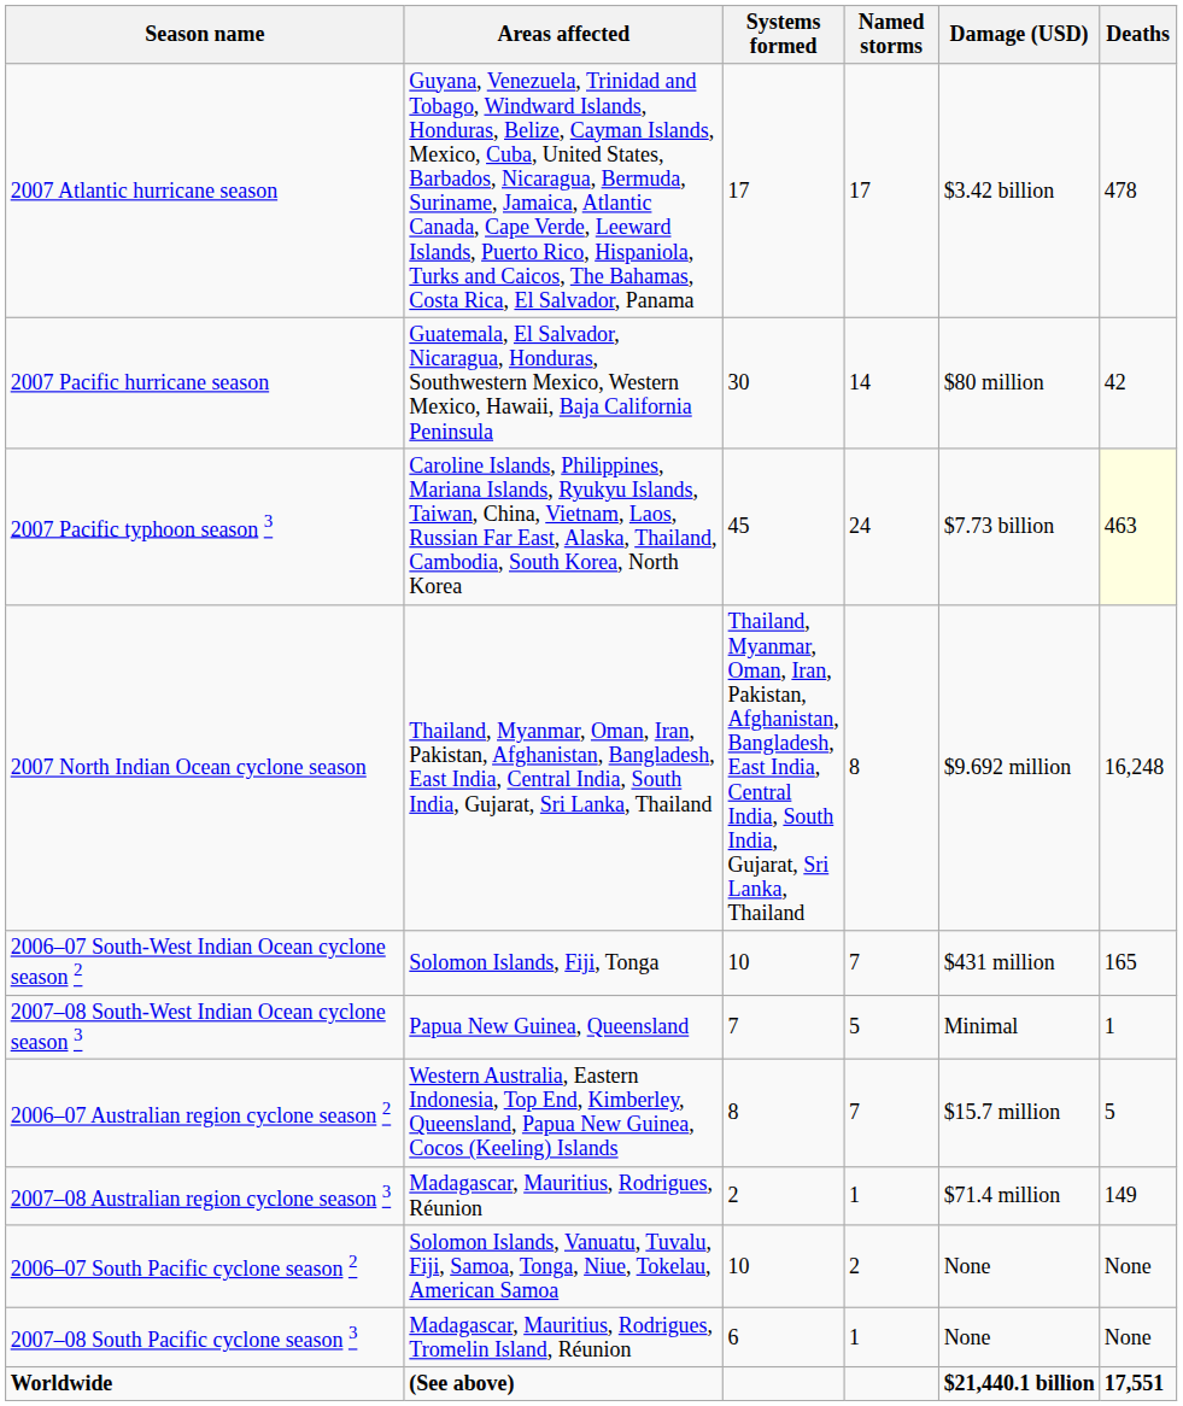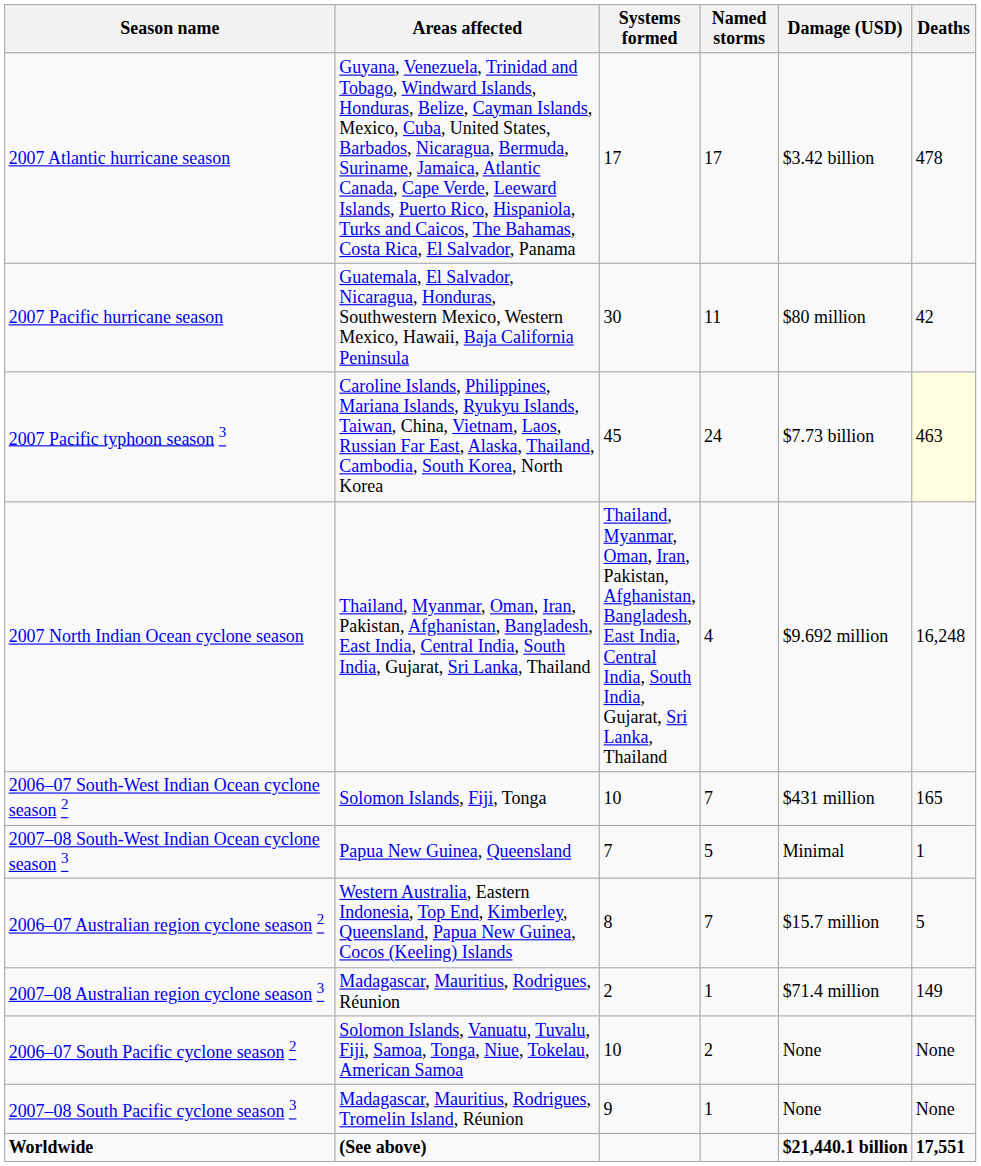 <table class="wikitable sortable">
 <tr>
 <th width="320"><strong>Season name</strong></th>
 <th width="250"><strong>Areas affected</strong></th>
 <th width="65"><strong>Systems formed</strong></th>
 <th width="65"><strong>Named storms</strong></th>
 <th width="100"><strong>Damage (USD)</strong></th>
 <th width="50"><strong>Deaths</strong></th>
 </tr>
 <tr>
 <td><a href='#'>2007 Atlantic hurricane season</a></td>
 <td><a href='#'>Guyana</a>, <a href='#'>Venezuela</a>, <a href='#'>Trinidad and Tobago</a>, <a href='#'>Windward Islands</a>, <a href='#'>Honduras</a>, <a href='#'>Belize</a>, <a href='#'>Cayman Islands</a>, Mexico, <a href='#'>Cuba</a>, United States, <a href='#'>Barbados</a>, <a href='#'>Nicaragua</a>, <a href='#'>Bermuda</a>, <a href='#'>Suriname</a>, <a href='#'>Jamaica</a>, <a href='#'>Atlantic Canada</a>, <a href='#'>Cape Verde</a>, <a href='#'>Leeward Islands</a>, <a href='#'>Puerto Rico</a>, <a href='#'>Hispaniola</a>, <a href='#'>Turks and Caicos</a>, <a href='#'>The Bahamas</a>, <a href='#'>Costa Rica</a>, <a href='#'>El Salvador</a>, Panama</td>
 <td>17</td>
 <td>17</td>
 <td>$3.42 billion</td>
 <td>478</td>
 </tr>
 <tr>
 <td><a href='#'>2007 Pacific hurricane season</a></td>
 <td><a href='#'>Guatemala</a>, <a href='#'>El Salvador</a>, <a href='#'>Nicaragua</a>, <a href='#'>Honduras</a>, Southwestern Mexico, Western Mexico, Hawaii, <a href='#'>Baja California Peninsula</a></td>
 <td>30</td>
-<td>14</td>
+<td>11</td>
 <td>$80 million</td>
 <td>42</td>
 </tr>
 <tr>
 <td><a href='#'>2007 Pacific typhoon season</a> <a href='#'><sup>3</sup></a></td>
 <td><a href='#'>Caroline Islands</a>, <a href='#'>Philippines</a>, <a href='#'>Mariana Islands</a>, <a href='#'>Ryukyu Islands</a>, <a href='#'>Taiwan</a>, China, <a href='#'>Vietnam</a>, <a href='#'>Laos</a>, <a href='#'>Russian Far East</a>, <a href='#'>Alaska</a>, <a href='#'>Thailand</a>, <a href='#'>Cambodia</a>, <a href='#'>South Korea</a>, North Korea</td>
 <td>45</td>
 <td>24</td>
 <td>$7.73 billion</td>
 <td style="background: lightyellow;">463</td>
 </tr>
 <tr>
 <td><a href='#'>2007 North Indian Ocean cyclone season</a></td>
 <td><a href='#'>Thailand</a>, <a href='#'>Myanmar</a>, <a href='#'>Oman</a>, <a href='#'>Iran</a>, Pakistan, <a href='#'>Afghanistan</a>, <a href='#'>Bangladesh</a>, <a href='#'>East India</a>, <a href='#'>Central India</a>, <a href='#'>South India</a>, Gujarat, <a href='#'>Sri Lanka</a>, Thailand</td>
 <td><a href='#'>Thailand</a>, <a href='#'>Myanmar</a>, <a href='#'>Oman</a>, <a href='#'>Iran</a>, Pakistan, <a href='#'>Afghanistan</a>, <a href='#'>Bangladesh</a>, <a href='#'>East India</a>, <a href='#'>Central India</a>, <a href='#'>South India</a>, Gujarat, <a href='#'>Sri Lanka</a>, Thailand</td>
-<td>8</td>
+<td>4</td>
 <td>$9.692 million</td>
 <td>16,248</td>
 </tr>
 <tr>
 <td><a href='#'>2006–07 South-West Indian Ocean cyclone season</a> <a href='#'><sup>2</sup></a></td>
 <td><a href='#'>Solomon Islands</a>, <a href='#'>Fiji</a>, Tonga</td>
 <td>10</td>
 <td>7</td>
 <td>$431 million</td>
 <td>165</td>
 </tr>
 <tr>
 <td><a href='#'>2007–08 South-West Indian Ocean cyclone season</a> <a href='#'><sup>3</sup></a></td>
 <td><a href='#'>Papua New Guinea</a>, <a href='#'>Queensland</a></td>
 <td>7</td>
 <td>5</td>
 <td>Minimal</td>
 <td>1</td>
 </tr>
 <tr>
 <td><a href='#'>2006–07 Australian region cyclone season</a> <a href='#'><sup>2</sup></a></td>
 <td><a href='#'>Western Australia</a>, Eastern <a href='#'>Indonesia</a>, <a href='#'>Top End</a>, <a href='#'>Kimberley</a>, <a href='#'>Queensland</a>, <a href='#'>Papua New Guinea</a>, <a href='#'>Cocos (Keeling) Islands</a></td>
 <td>8</td>
 <td>7</td>
 <td>$15.7 million</td>
 <td>5</td>
 </tr>
 <tr>
 <td><a href='#'>2007–08 Australian region cyclone season</a> <a href='#'><sup>3</sup></a></td>
 <td><a href='#'>Madagascar</a>, <a href='#'>Mauritius</a>, <a href='#'>Rodrigues</a>, Réunion</td>
 <td>2</td>
 <td>1</td>
 <td>$71.4 million</td>
 <td>149</td>
 </tr>
 <tr>
 <td><a href='#'>2006–07 South Pacific cyclone season</a> <a href='#'><sup>2</sup></a></td>
 <td><a href='#'>Solomon Islands</a>, <a href='#'>Vanuatu</a>, <a href='#'>Tuvalu</a>, <a href='#'>Fiji</a>, <a href='#'>Samoa</a>, <a href='#'>Tonga</a>, <a href='#'>Niue</a>, <a href='#'>Tokelau</a>, <a href='#'>American Samoa</a></td>
 <td>10</td>
 <td>2</td>
 <td>None</td>
 <td>None</td>
 </tr>
 <tr>
 <td><a href='#'>2007–08 South Pacific cyclone season</a> <a href='#'><sup>3</sup></a></td>
 <td><a href='#'>Madagascar</a>, <a href='#'>Mauritius</a>, <a href='#'>Rodrigues</a>, <a href='#'>Tromelin Island</a>, Réunion</td>
-<td>6</td>
+<td>9</td>
 <td>1</td>
 <td>None</td>
 <td>None</td>
 </tr>
 <tr>
 <td><strong>Worldwide</strong></td>
 <td><strong>(See above)</strong></td>
 <td><strong></strong></td>
 <td><strong></strong></td>
 <td><strong>$21,440.1 billion</strong></td>
 <td><strong>17,551</strong></td>
 </tr>
 </table>
